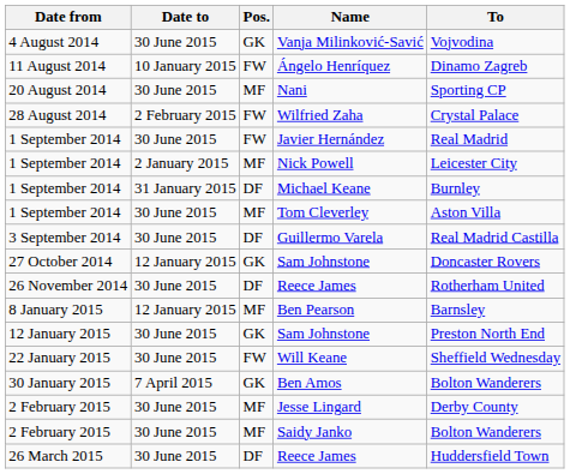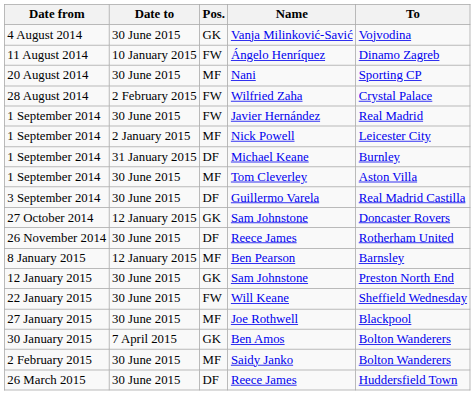 <table class="wikitable">
 <tr>
 <th>Date from</th>
 <th>Date to</th>
 <th>Pos.</th>
 <th>Name</th>
 <th>To</th>
 </tr>
 <tr>
 <td>4 August 2014</td>
 <td>30 June 2015</td>
 <td>GK</td>
 <td> <a href='#'>Vanja Milinković-Savić</a></td>
 <td> <a href='#'>Vojvodina</a></td>
 </tr>
 <tr>
 <td>11 August 2014</td>
 <td>10 January 2015</td>
 <td>FW</td>
 <td> <a href='#'>Ángelo Henríquez</a></td>
 <td> <a href='#'>Dinamo Zagreb</a></td>
 </tr>
 <tr>
 <td>20 August 2014</td>
 <td>30 June 2015</td>
 <td>MF</td>
 <td> <a href='#'>Nani</a></td>
 <td> <a href='#'>Sporting CP</a></td>
 </tr>
 <tr>
 <td>28 August 2014</td>
 <td>2 February 2015</td>
 <td>FW</td>
 <td> <a href='#'>Wilfried Zaha</a></td>
 <td> <a href='#'>Crystal Palace</a></td>
 </tr>
 <tr>
 <td>1 September 2014</td>
 <td>30 June 2015</td>
 <td>FW</td>
 <td> <a href='#'>Javier Hernández</a></td>
 <td> <a href='#'>Real Madrid</a></td>
 </tr>
 <tr>
 <td>1 September 2014</td>
 <td>2 January 2015</td>
 <td>MF</td>
 <td> <a href='#'>Nick Powell</a></td>
 <td> <a href='#'>Leicester City</a></td>
 </tr>
 <tr>
 <td>1 September 2014</td>
 <td>31 January 2015</td>
 <td>DF</td>
 <td> <a href='#'>Michael Keane</a></td>
 <td> <a href='#'>Burnley</a></td>
 </tr>
 <tr>
 <td>1 September 2014</td>
 <td>30 June 2015</td>
 <td>MF</td>
 <td> <a href='#'>Tom Cleverley</a></td>
 <td> <a href='#'>Aston Villa</a></td>
 </tr>
 <tr>
 <td>3 September 2014</td>
 <td>30 June 2015</td>
 <td>DF</td>
 <td> <a href='#'>Guillermo Varela</a></td>
 <td> <a href='#'>Real Madrid Castilla</a></td>
 </tr>
 <tr>
 <td>27 October 2014</td>
 <td>12 January 2015</td>
 <td>GK</td>
 <td> <a href='#'>Sam Johnstone</a></td>
 <td> <a href='#'>Doncaster Rovers</a></td>
 </tr>
 <tr>
 <td>26 November 2014</td>
 <td>30 June 2015</td>
 <td>DF</td>
 <td> <a href='#'>Reece James</a></td>
 <td> <a href='#'>Rotherham United</a></td>
 </tr>
 <tr>
 <td>8 January 2015</td>
 <td>12 January 2015</td>
 <td>MF</td>
 <td> <a href='#'>Ben Pearson</a></td>
 <td> <a href='#'>Barnsley</a></td>
 </tr>
 <tr>
 <td>12 January 2015</td>
 <td>30 June 2015</td>
 <td>GK</td>
 <td> <a href='#'>Sam Johnstone</a></td>
 <td> <a href='#'>Preston North End</a></td>
 </tr>
 <tr>
 <td>22 January 2015</td>
 <td>30 June 2015</td>
 <td>FW</td>
 <td> <a href='#'>Will Keane</a></td>
 <td> <a href='#'>Sheffield Wednesday</a></td>
 </tr>
 <tr>
+<td>27 January 2015</td>
+<td>30 June 2015</td>
+<td>MF</td>
+<td> <a href='#'>Joe Rothwell</a></td>
+<td> <a href='#'>Blackpool</a></td>
+</tr>
+<tr>
 <td>30 January 2015</td>
 <td>7 April 2015</td>
 <td>GK</td>
 <td> <a href='#'>Ben Amos</a></td>
 <td> <a href='#'>Bolton Wanderers</a></td>
-</tr>
-<tr>
-<td>2 February 2015</td>
-<td>30 June 2015</td>
-<td>MF</td>
-<td> <a href='#'>Jesse Lingard</a></td>
-<td> <a href='#'>Derby County</a></td>
 </tr>
 <tr>
 <td>2 February 2015</td>
 <td>30 June 2015</td>
 <td>MF</td>
 <td> <a href='#'>Saidy Janko</a></td>
 <td> <a href='#'>Bolton Wanderers</a></td>
 </tr>
 <tr>
 <td>26 March 2015</td>
 <td>30 June 2015</td>
 <td>DF</td>
 <td> <a href='#'>Reece James</a></td>
 <td> <a href='#'>Huddersfield Town</a></td>
 </tr>
 </table>
